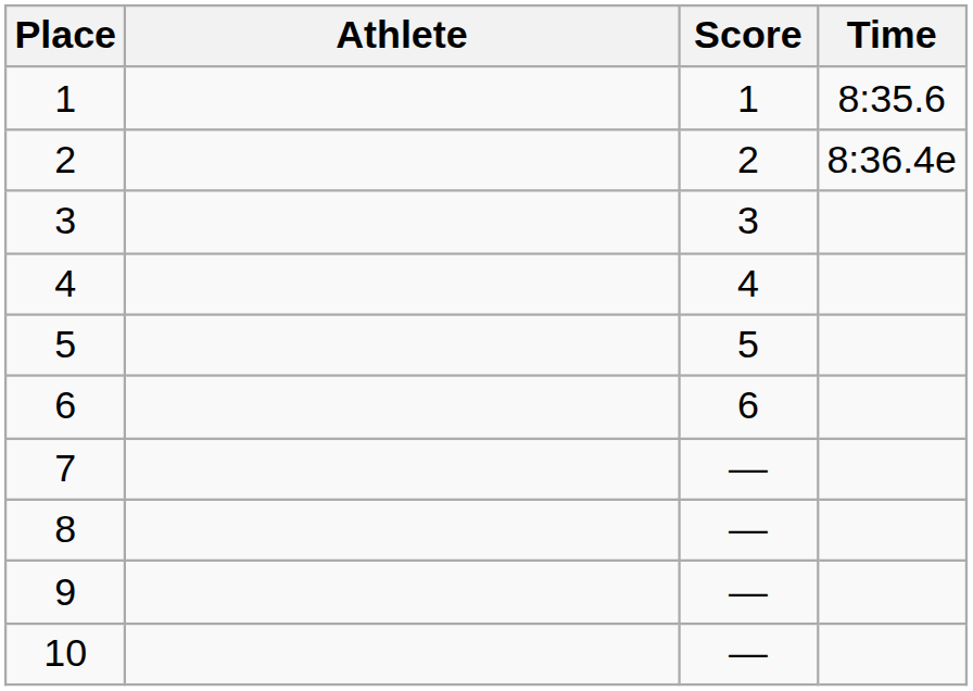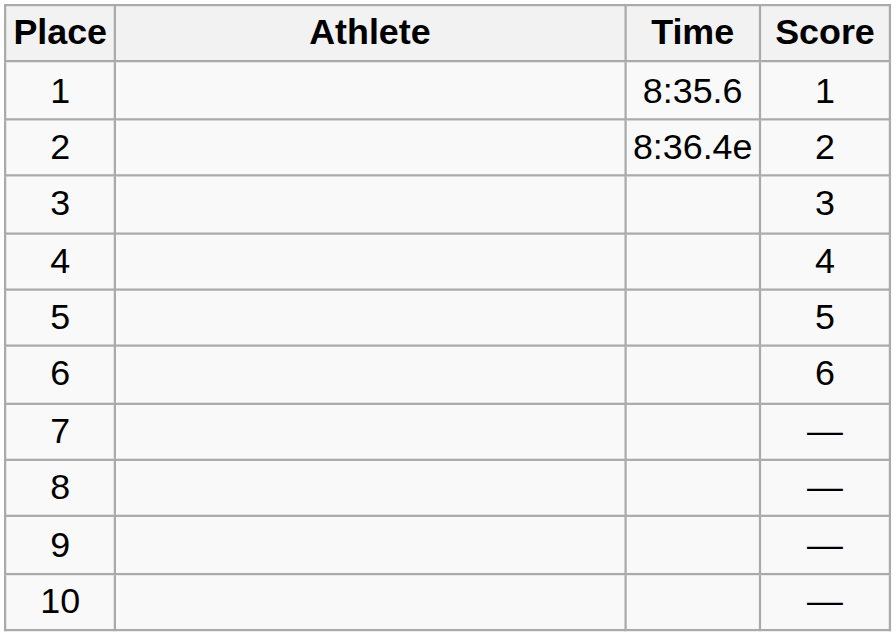 <table class=wikitable style="text-align:center">
 <tr>
 <th width=20>Place</th>
 <th width=220>Athlete</th>
+<th>Time</th>
 <th width=50>Score</th>
-<th>Time</th>
 </tr>
 <tr>
 <td>1</td>
 <td align=left></td>
+<td>8:35.6 </td>
 <td>1</td>
-<td>8:35.6 </td>
 </tr>
 <tr>
 <td>2</td>
 <td align=left></td>
+<td>8:36.4e</td>
 <td>2</td>
-<td>8:36.4e</td>
 </tr>
 <tr>
 <td>3</td>
 <td align=left></td>
+<td></td>
 <td>3</td>
-<td></td>
 </tr>
 <tr>
 <td>4</td>
 <td align=left></td>
+<td></td>
 <td>4</td>
-<td></td>
 </tr>
 <tr>
 <td>5</td>
 <td align=left></td>
+<td></td>
 <td>5</td>
-<td></td>
 </tr>
 <tr>
 <td>6</td>
 <td align=left></td>
+<td></td>
 <td>6</td>
-<td></td>
 </tr>
 <tr>
 <td>7</td>
 <td align=left><em></em></td>
+<td></td>
 <td>—</td>
-<td></td>
 </tr>
 <tr>
 <td>8</td>
 <td align=left><em></em></td>
+<td></td>
 <td>—</td>
-<td></td>
 </tr>
 <tr>
 <td>9</td>
 <td align=left><em></em></td>
+<td></td>
 <td>—</td>
-<td></td>
 </tr>
 <tr>
 <td>10</td>
 <td align=left><em></em></td>
+<td></td>
 <td>—</td>
-<td></td>
 </tr>
 </table>
